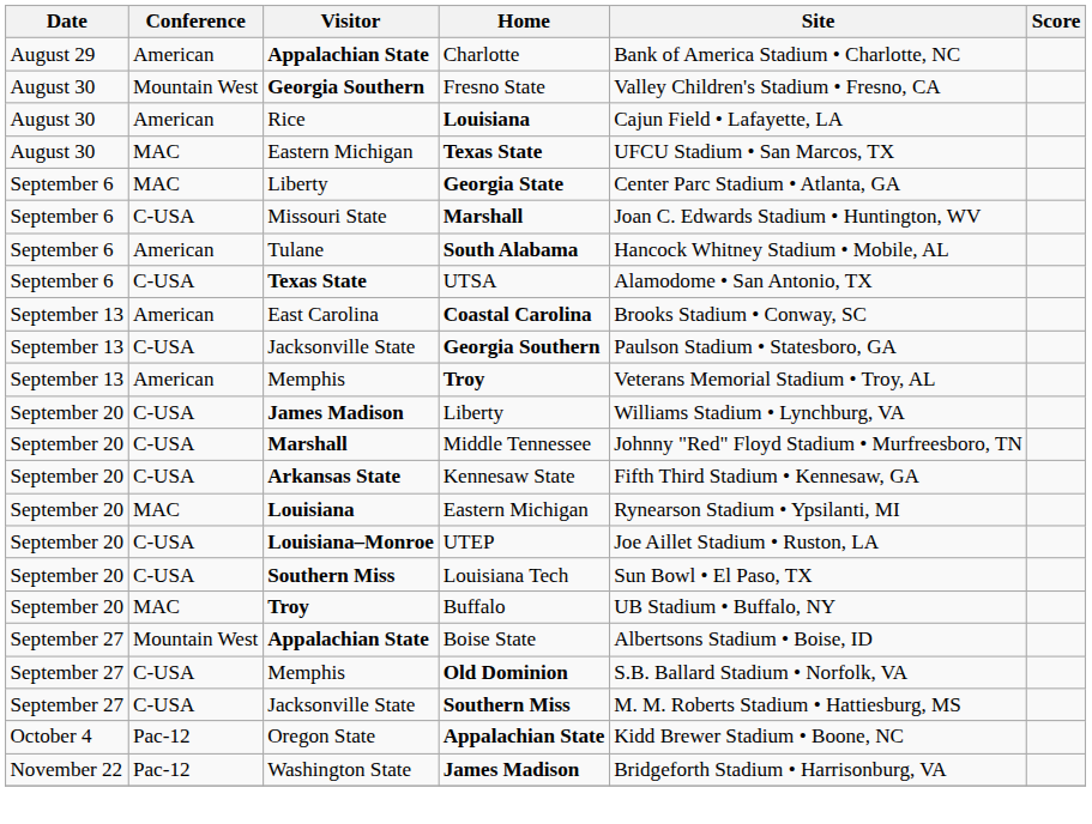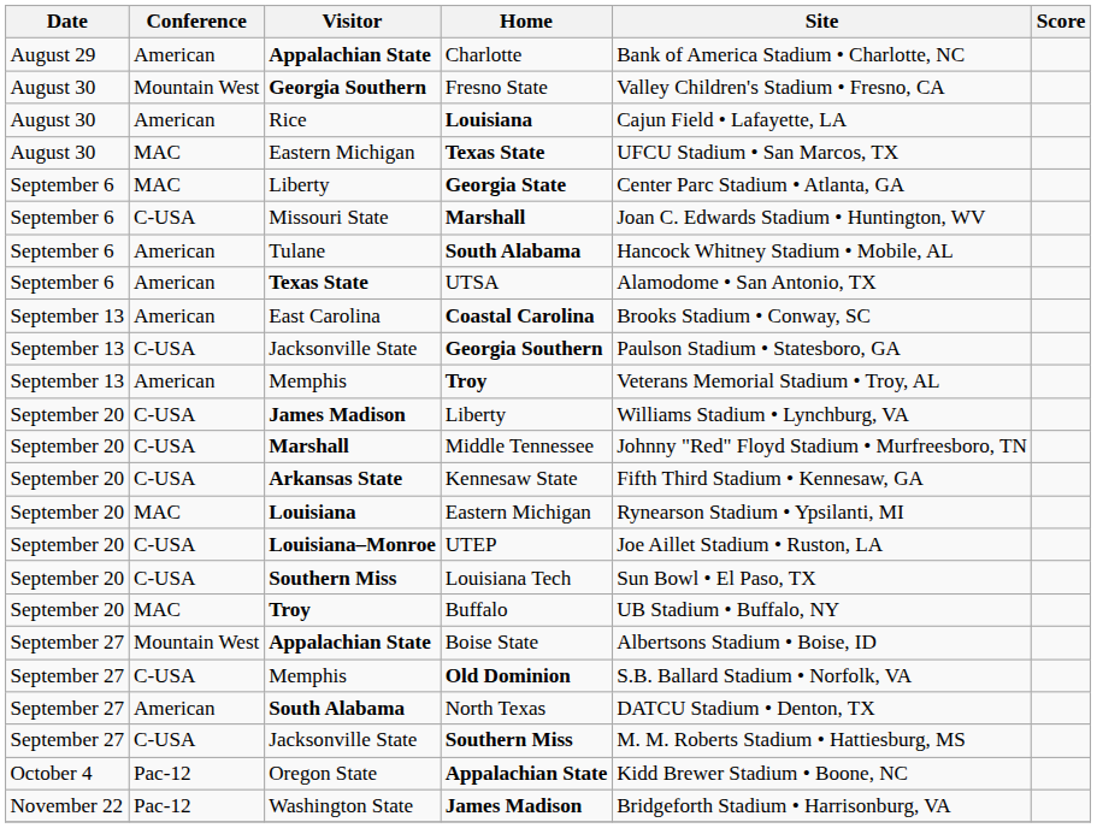 <table class="wikitable">
 <tr>
 <th>Date</th>
 <th>Conference</th>
 <th>Visitor</th>
 <th>Home</th>
 <th>Site</th>
 <th>Score</th>
 </tr>
 <tr>
 <td>August 29</td>
 <td>American</td>
 <td><strong>Appalachian State</strong></td>
 <td>Charlotte</td>
 <td>Bank of America Stadium • Charlotte, NC</td>
 <td> </td>
 </tr>
 <tr>
 <td>August 30</td>
 <td>Mountain West</td>
 <td><strong>Georgia Southern</strong></td>
 <td>Fresno State</td>
 <td>Valley Children's Stadium • Fresno, CA</td>
 <td> </td>
 </tr>
 <tr>
 <td>August 30</td>
 <td>American</td>
 <td>Rice</td>
 <td><strong>Louisiana</strong></td>
 <td>Cajun Field • Lafayette, LA</td>
 <td> </td>
 </tr>
 <tr>
 <td>August 30</td>
 <td>MAC</td>
 <td>Eastern Michigan</td>
 <td><strong>Texas State</strong></td>
 <td>UFCU Stadium • San Marcos, TX</td>
 <td> </td>
 </tr>
 <tr>
 <td>September 6</td>
 <td>MAC</td>
 <td>Liberty</td>
 <td><strong>Georgia State</strong></td>
 <td>Center Parc Stadium • Atlanta, GA</td>
 <td> </td>
 </tr>
 <tr>
 <td>September 6</td>
 <td>C-USA</td>
 <td>Missouri State</td>
 <td><strong>Marshall</strong></td>
 <td>Joan C. Edwards Stadium • Huntington, WV</td>
 <td> </td>
 </tr>
 <tr>
 <td>September 6</td>
 <td>American</td>
 <td>Tulane</td>
 <td><strong>South Alabama</strong></td>
 <td>Hancock Whitney Stadium • Mobile, AL</td>
 <td> </td>
 </tr>
 <tr>
 <td>September 6</td>
-<td>C-USA</td>
+<td>American</td>
 <td><strong>Texas State</strong></td>
 <td>UTSA</td>
 <td>Alamodome • San Antonio, TX</td>
 <td> </td>
 </tr>
 <tr>
 <td>September 13</td>
 <td>American</td>
 <td>East Carolina</td>
 <td><strong>Coastal Carolina</strong></td>
 <td>Brooks Stadium • Conway, SC</td>
 <td> </td>
 </tr>
 <tr>
 <td>September 13</td>
 <td>C-USA</td>
 <td>Jacksonville State</td>
 <td><strong>Georgia Southern</strong></td>
 <td>Paulson Stadium • Statesboro, GA</td>
 <td> </td>
 </tr>
 <tr>
 <td>September 13</td>
 <td>American</td>
 <td>Memphis</td>
 <td><strong>Troy</strong></td>
 <td>Veterans Memorial Stadium • Troy, AL</td>
 <td> </td>
 </tr>
 <tr>
 <td>September 20</td>
 <td>C-USA</td>
 <td><strong>James Madison</strong></td>
 <td>Liberty</td>
 <td>Williams Stadium • Lynchburg, VA</td>
 <td> </td>
 </tr>
 <tr>
 <td>September 20</td>
 <td>C-USA</td>
 <td><strong>Marshall</strong></td>
 <td>Middle Tennessee</td>
 <td>Johnny "Red" Floyd Stadium • Murfreesboro, TN</td>
 <td> </td>
 </tr>
 <tr>
 <td>September 20</td>
 <td>C-USA</td>
 <td><strong>Arkansas State</strong></td>
 <td>Kennesaw State</td>
 <td>Fifth Third Stadium • Kennesaw, GA</td>
 <td> </td>
 </tr>
 <tr>
 <td>September 20</td>
 <td>MAC</td>
 <td><strong>Louisiana</strong></td>
 <td>Eastern Michigan</td>
 <td>Rynearson Stadium • Ypsilanti, MI</td>
 <td> </td>
 </tr>
 <tr>
 <td>September 20</td>
 <td>C-USA</td>
 <td><strong>Louisiana–Monroe</strong></td>
 <td>UTEP</td>
 <td>Joe Aillet Stadium • Ruston, LA</td>
 <td> </td>
 </tr>
 <tr>
 <td>September 20</td>
 <td>C-USA</td>
 <td><strong>Southern Miss</strong></td>
 <td>Louisiana Tech</td>
 <td>Sun Bowl • El Paso, TX</td>
 <td> </td>
 </tr>
 <tr>
 <td>September 20</td>
 <td>MAC</td>
 <td><strong>Troy</strong></td>
 <td>Buffalo</td>
 <td>UB Stadium • Buffalo, NY</td>
 <td> </td>
 </tr>
 <tr>
 <td>September 27</td>
 <td>Mountain West</td>
 <td><strong>Appalachian State</strong></td>
 <td>Boise State</td>
 <td>Albertsons Stadium • Boise, ID</td>
 <td> </td>
 </tr>
 <tr>
 <td>September 27</td>
 <td>C-USA</td>
 <td>Memphis</td>
 <td><strong>Old Dominion</strong></td>
 <td>S.B. Ballard Stadium • Norfolk, VA</td>
 <td> </td>
 </tr>
 <tr>
 <td>September 27</td>
+<td>American</td>
+<td><strong>South Alabama</strong></td>
+<td>North Texas</td>
+<td>DATCU Stadium • Denton, TX</td>
+<td> </td>
+</tr>
+<tr>
+<td>September 27</td>
 <td>C-USA</td>
 <td>Jacksonville State</td>
 <td><strong>Southern Miss</strong></td>
 <td>M. M. Roberts Stadium • Hattiesburg, MS</td>
 <td> </td>
 </tr>
 <tr>
 <td>October 4</td>
 <td>Pac-12</td>
 <td>Oregon State</td>
 <td><strong>Appalachian State</strong></td>
 <td>Kidd Brewer Stadium • Boone, NC</td>
 <td> </td>
 </tr>
 <tr>
 <td>November 22</td>
 <td>Pac-12</td>
 <td>Washington State</td>
 <td><strong>James Madison</strong></td>
 <td>Bridgeforth Stadium • Harrisonburg, VA</td>
 <td> </td>
 </tr>
 <tr>
 </tr>
 </table>
